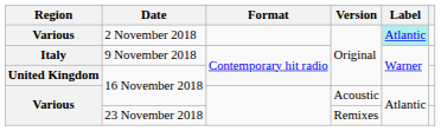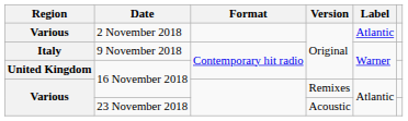 <table class="wikitable plainrowheaders">
 <tr>
 <th scope="col">Region</th>
 <th scope="col">Date</th>
 <th scope="col">Format</th>
 <th scope="col">Version</th>
 <th scope="col">Label</th>
 <th scope="col"></th>
 </tr>
 <tr>
 <th scope="row">Various</th>
 <td>2 November 2018</td>
 <td></td>
 <td rowspan="3">Original</td>
-<td style="background: paleturquoise;"><a href='#'>Atlantic</a></td>
+<td><a href='#'>Atlantic</a></td>
 <td></td>
 </tr>
 <tr>
 <th scope="row">Italy</th>
 <td>9 November 2018</td>
 <td rowspan="2"><a href='#'>Contemporary hit radio</a></td>
 <td rowspan="2"><a href='#'>Warner</a></td>
 <td></td>
 </tr>
 <tr>
 <th scope="row">United Kingdom</th>
 <td rowspan="2">16 November 2018</td>
 <td></td>
 </tr>
 <tr>
 <th scope="row" rowspan="2">Various</th>
 <td rowspan="2"></td>
-<td>Acoustic</td>
+<td>Remixes</td>
 <td rowspan="2">Atlantic</td>
 <td></td>
 </tr>
 <tr>
 <td>23 November 2018</td>
-<td>Remixes</td>
+<td>Acoustic</td>
 <td></td>
 </tr>
 </table>
